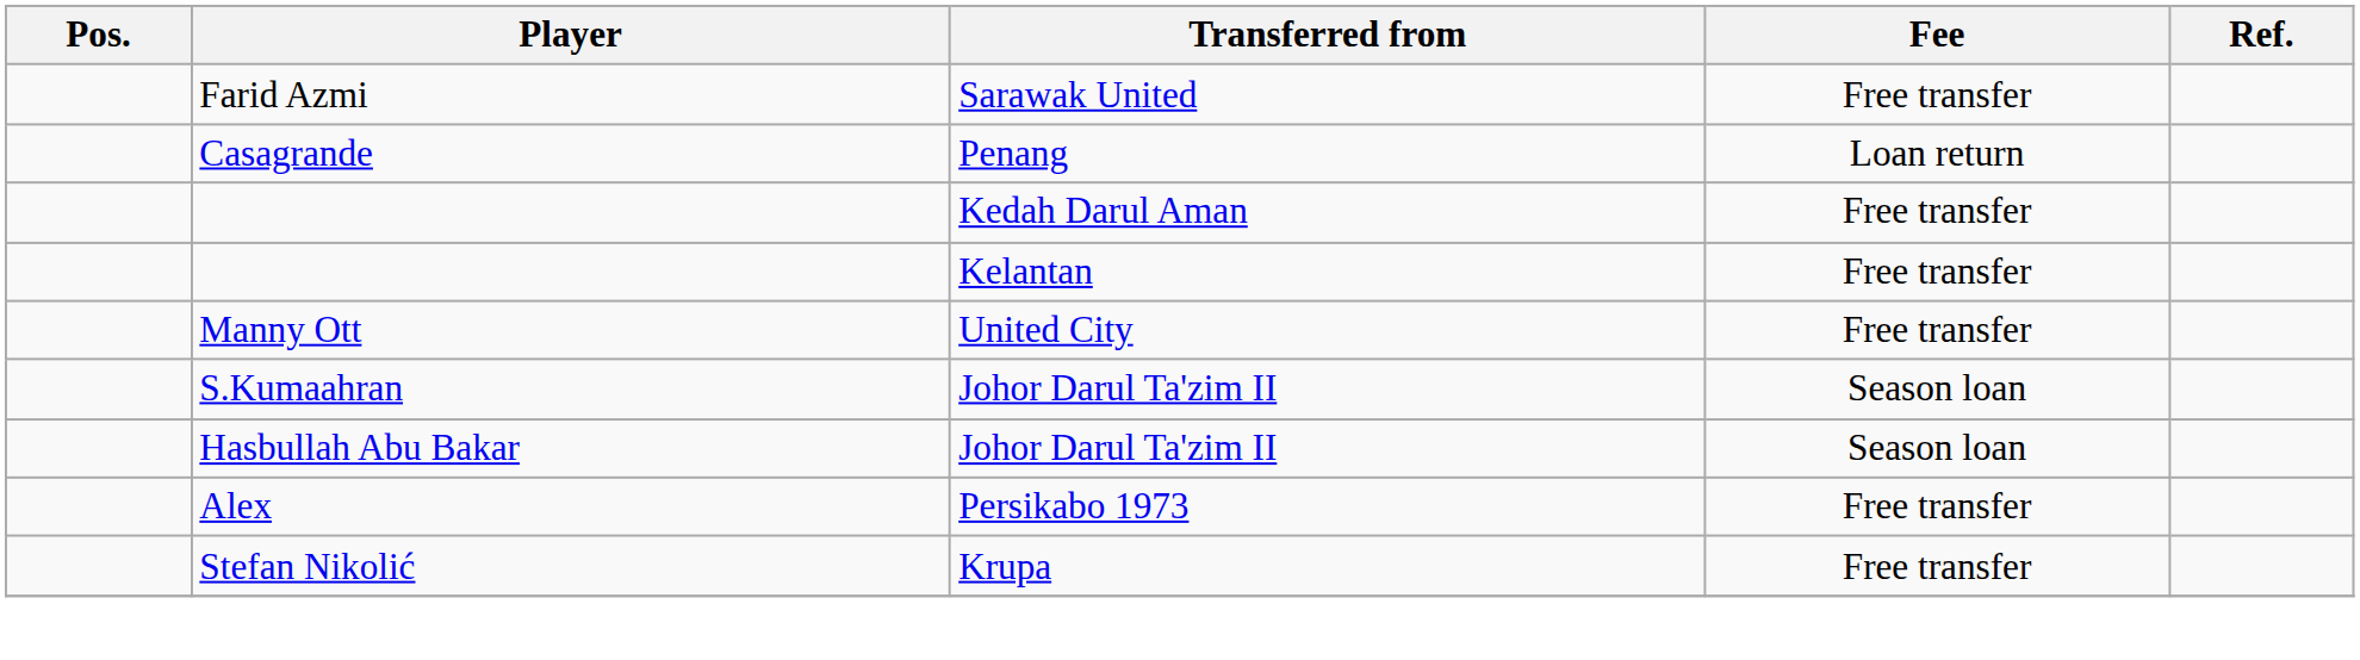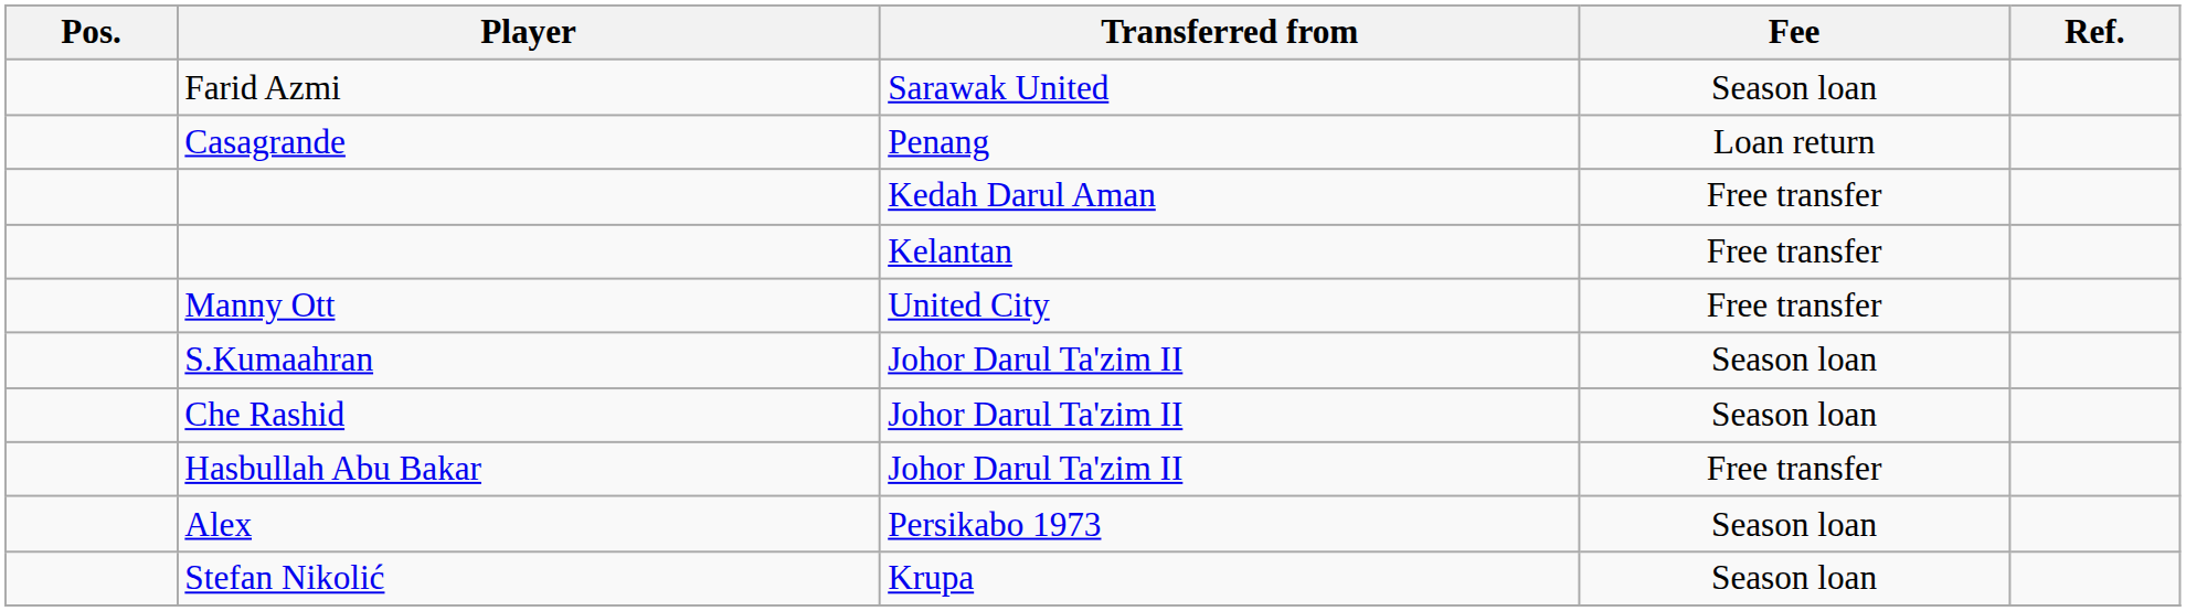 <table class="wikitable"  style="text-align:center; font-size:100%; width:80%;">
 <tr>
 <th>Pos.</th>
 <th>Player</th>
 <th>Transferred from</th>
 <th>Fee</th>
 <th>Ref.</th>
 </tr>
 <tr>
 <td></td>
 <td align=left> Farid Azmi</td>
 <td align=left> <a href='#'>Sarawak United</a></td>
-<td>Free transfer</td>
+<td>Season loan</td>
 <td></td>
 </tr>
 <tr>
 <td></td>
 <td align=left> <a href='#'>Casagrande</a></td>
 <td align=left> <a href='#'>Penang</a></td>
 <td>Loan return</td>
 <td></td>
 </tr>
 <tr>
 <td></td>
 <td align=left></td>
 <td align=left> <a href='#'>Kedah Darul Aman</a></td>
 <td>Free transfer</td>
 <td></td>
 </tr>
 <tr>
 <td></td>
 <td align=left></td>
 <td align=left> <a href='#'>Kelantan</a></td>
 <td>Free transfer</td>
 <td></td>
 </tr>
 <tr>
 <td></td>
 <td align=left> <a href='#'>Manny Ott</a></td>
 <td align=left> <a href='#'>United City</a></td>
 <td>Free transfer</td>
 <td></td>
 </tr>
 <tr>
 <td></td>
 <td align=left> <a href='#'>S.Kumaahran</a></td>
 <td align=left> <a href='#'>Johor Darul Ta'zim II</a></td>
 <td>Season loan</td>
 <td></td>
 </tr>
 <tr>
 <td></td>
-<td align=left> <a href='#'>Hasbullah Abu Bakar</a></td>
+<td align=left> <a href='#'>Che Rashid</a></td>
 <td align=left> <a href='#'>Johor Darul Ta'zim II</a></td>
 <td>Season loan</td>
 <td></td>
 </tr>
 <tr>
 <td></td>
+<td align=left> <a href='#'>Hasbullah Abu Bakar</a></td>
+<td align=left> <a href='#'>Johor Darul Ta'zim II</a></td>
+<td>Free transfer</td>
+<td></td>
+</tr>
+<tr>
+<td></td>
 <td align=left> <a href='#'>Alex</a></td>
 <td align=left> <a href='#'>Persikabo 1973</a></td>
-<td>Free transfer</td>
+<td>Season loan</td>
 <td></td>
 </tr>
 <tr>
 <td></td>
 <td align=left> <a href='#'>Stefan Nikolić</a></td>
 <td align=left> <a href='#'>Krupa</a></td>
-<td>Free transfer</td>
+<td>Season loan</td>
 <td></td>
 </tr>
 <tr>
 </tr>
 </table>
